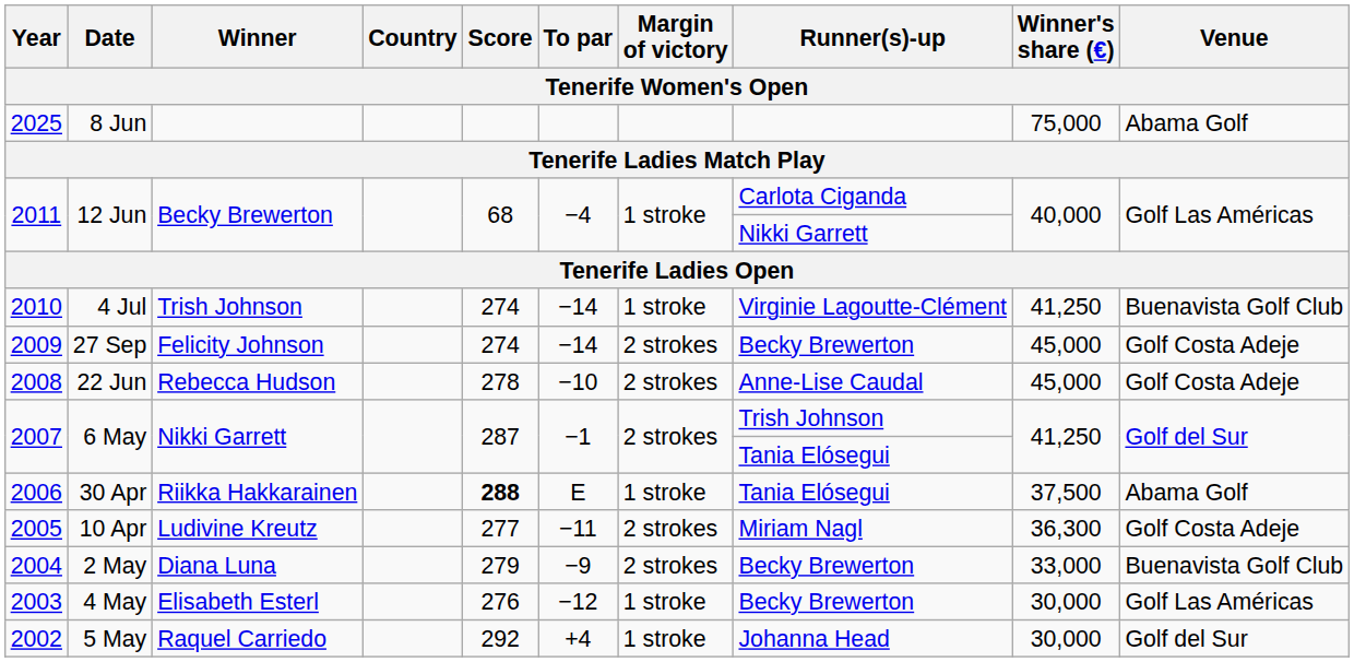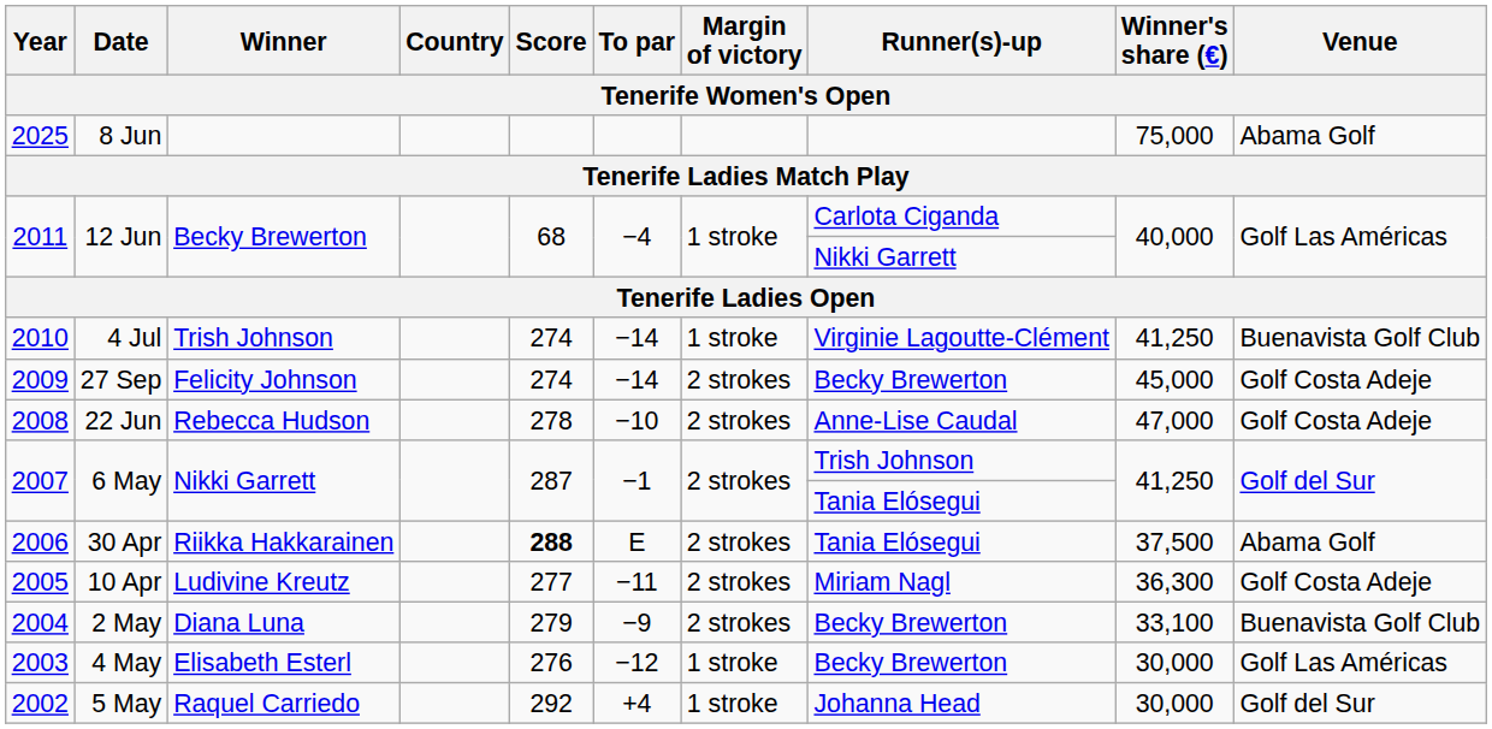 <table class=wikitable style="font-size:95%">
 <tr>
 <th>Year</th>
 <th>Date</th>
 <th>Winner</th>
 <th>Country</th>
 <th>Score</th>
 <th>To par</th>
 <th>Margin<br>of victory</th>
 <th>Runner(s)-up</th>
 <th>Winner's<br>share (<a href='#'>€</a>)</th>
 <th>Venue</th>
 </tr>
 <tr>
 <th colspan=10 align=center>Tenerife Women's Open</th>
 </tr>
 <tr>
 <td align=center><a href='#'>2025</a></td>
 <td align=right>8 Jun</td>
 <td></td>
 <td></td>
 <td align=center></td>
 <td align=center></td>
 <td></td>
 <td></td>
 <td align=center>75,000</td>
 <td>Abama Golf</td>
 </tr>
 <tr>
 <th colspan=10 align=center>Tenerife Ladies Match Play</th>
 </tr>
 <tr>
 <td rowspan=2 align=center><a href='#'>2011</a></td>
 <td rowspan=2 align=right>12 Jun</td>
 <td rowspan=2><a href='#'>Becky Brewerton</a></td>
 <td rowspan=2></td>
 <td rowspan=2 align=center>68</td>
 <td rowspan=2 align=center>−4</td>
 <td rowspan=2>1 stroke</td>
 <td> <a href='#'>Carlota Ciganda</a></td>
 <td rowspan=2 align=center>40,000</td>
 <td rowspan=2>Golf Las Américas</td>
 </tr>
 <tr>
 <td> <a href='#'>Nikki Garrett</a></td>
 </tr>
 <tr>
 <th colspan=10 align=center>Tenerife Ladies Open</th>
 </tr>
 <tr>
 <td align=center><a href='#'>2010</a></td>
 <td align=right>4 Jul</td>
 <td><a href='#'>Trish Johnson</a></td>
 <td></td>
 <td align=center>274</td>
 <td align=center>−14</td>
 <td>1 stroke</td>
 <td> <a href='#'>Virginie Lagoutte-Clément</a></td>
 <td align=center>41,250</td>
 <td>Buenavista Golf Club</td>
 </tr>
 <tr>
 <td align=center><a href='#'>2009</a></td>
 <td align=center>27 Sep</td>
 <td><a href='#'>Felicity Johnson</a></td>
 <td></td>
 <td align=center>274</td>
 <td align=center>−14</td>
 <td>2 strokes</td>
 <td> <a href='#'>Becky Brewerton</a></td>
 <td align=center>45,000</td>
 <td>Golf Costa Adeje</td>
 </tr>
 <tr>
 <td align=center><a href='#'>2008</a></td>
 <td align=right>22 Jun</td>
 <td><a href='#'>Rebecca Hudson</a></td>
 <td></td>
 <td align=center>278</td>
 <td align=center>−10</td>
 <td>2 strokes</td>
 <td> <a href='#'>Anne-Lise Caudal</a></td>
-<td align=center>45,000</td>
+<td align=center>47,000</td>
 <td>Golf Costa Adeje</td>
 </tr>
 <tr>
 <td rowspan=2 align=center><a href='#'>2007</a></td>
 <td rowspan=2 align=right>6 May</td>
 <td rowspan=2><a href='#'>Nikki Garrett</a></td>
 <td rowspan=2></td>
 <td rowspan=2 align=center>287</td>
 <td rowspan=2 align=center>−1</td>
 <td rowspan=2>2 strokes</td>
 <td> <a href='#'>Trish Johnson</a></td>
 <td rowspan=2 align=center>41,250</td>
 <td rowspan=2><a href='#'>Golf del Sur</a></td>
 </tr>
 <tr>
 <td> <a href='#'>Tania Elósegui</a></td>
 </tr>
 <tr>
 <td align=center><a href='#'>2006</a></td>
 <td align=right>30 Apr</td>
 <td><a href='#'>Riikka Hakkarainen</a></td>
 <td></td>
 <td align=center><strong>288</strong></td>
 <td align=center>E</td>
-<td>1 stroke</td>
+<td>2 strokes</td>
 <td> <a href='#'>Tania Elósegui</a></td>
 <td align=center>37,500</td>
 <td>Abama Golf</td>
 </tr>
 <tr>
 <td align=center><a href='#'>2005</a></td>
 <td align=right>10 Apr</td>
 <td><a href='#'>Ludivine Kreutz</a></td>
 <td></td>
 <td align=center>277</td>
 <td align=center>−11</td>
 <td>2 strokes</td>
 <td> <a href='#'>Miriam Nagl</a></td>
 <td align=center>36,300</td>
 <td>Golf Costa Adeje</td>
 </tr>
 <tr>
 <td align=center><a href='#'>2004</a></td>
 <td align=right>2 May</td>
 <td><a href='#'>Diana Luna</a></td>
 <td></td>
 <td align=center>279</td>
 <td align=center>−9</td>
 <td>2 strokes</td>
 <td> <a href='#'>Becky Brewerton</a></td>
-<td align=center>33,000</td>
+<td align=center>33,100</td>
 <td>Buenavista Golf Club</td>
 </tr>
 <tr>
 <td align=center><a href='#'>2003</a></td>
 <td align=right>4 May</td>
 <td><a href='#'>Elisabeth Esterl</a></td>
 <td></td>
 <td align=center>276</td>
 <td align=center>−12</td>
 <td>1 stroke</td>
 <td> <a href='#'>Becky Brewerton</a></td>
 <td align=center>30,000</td>
 <td>Golf Las Américas</td>
 </tr>
 <tr>
 <td align=center><a href='#'>2002</a></td>
 <td align=right>5 May</td>
 <td><a href='#'>Raquel Carriedo</a></td>
 <td></td>
 <td align=center>292</td>
 <td align=center>+4</td>
 <td>1 stroke</td>
 <td> <a href='#'>Johanna Head</a></td>
 <td align=center>30,000</td>
 <td>Golf del Sur</td>
 </tr>
 </table>
